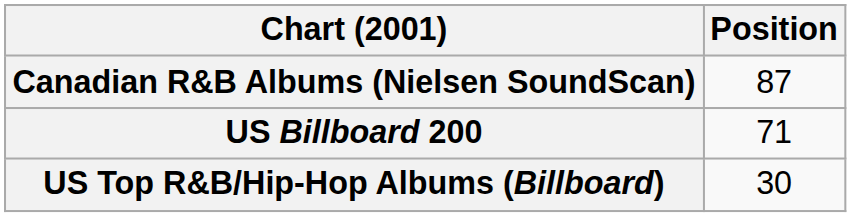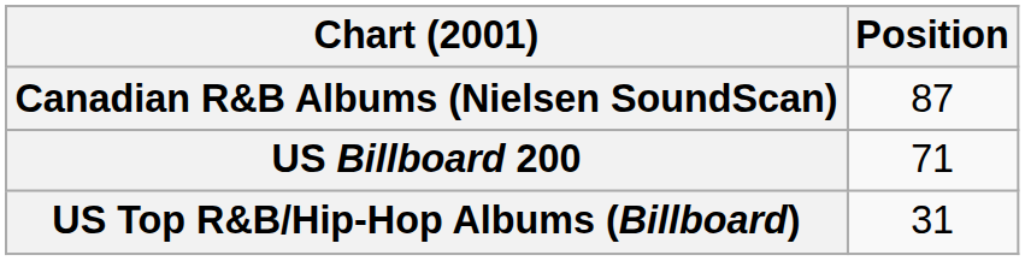 <table class="wikitable sortable plainrowheaders" style="text-align:center">
 <tr>
 <th scope="col">Chart (2001)</th>
 <th scope="col">Position</th>
 </tr>
 <tr>
 <th scope="row">Canadian R&B Albums (Nielsen SoundScan)</th>
 <td>87</td>
 </tr>
 <tr>
 <th scope="row">US <em>Billboard</em> 200</th>
 <td>71</td>
 </tr>
 <tr>
 <th scope="row">US Top R&B/Hip-Hop Albums (<em>Billboard</em>)</th>
-<td>30</td>
+<td>31</td>
 </tr>
 </table>
